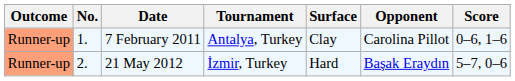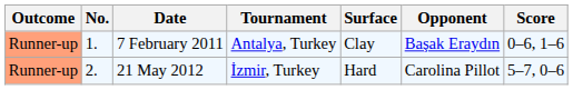 <table class="sortable wikitable" style=font-size:97%>
 <tr>
 <th>Outcome</th>
 <th>No.</th>
 <th>Date</th>
 <th>Tournament</th>
 <th>Surface</th>
 <th>Opponent</th>
 <th>Score</th>
 </tr>
 <tr style="background:#f0f8ff;">
 <td style="background:#ffa07a;">Runner-up</td>
 <td>1.</td>
 <td>7 February 2011</td>
 <td><a href='#'>Antalya</a>, Turkey</td>
 <td>Clay</td>
-<td> Carolina Pillot</td>
+<td> <a href='#'>Başak Eraydın</a></td>
 <td>0–6, 1–6</td>
 </tr>
 <tr style="background:#f0f8ff;">
 <td style="background:#ffa07a;">Runner-up</td>
 <td>2.</td>
 <td>21 May 2012</td>
 <td><a href='#'>İzmir</a>, Turkey</td>
 <td>Hard</td>
-<td> <a href='#'>Başak Eraydın</a></td>
+<td> Carolina Pillot</td>
 <td>5–7, 0–6</td>
 </tr>
 </table>
